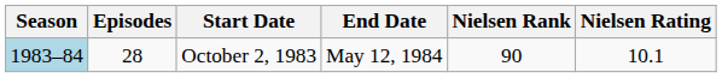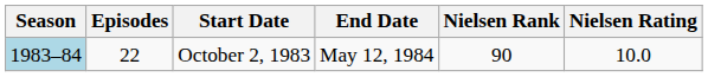 <table class="wikitable" style="text-align:center">
 <tr>
 <th>Season</th>
 <th>Episodes</th>
 <th>Start Date</th>
 <th>End Date</th>
 <th>Nielsen Rank</th>
 <th>Nielsen Rating</th>
 </tr>
 <tr>
 <td style="background: lightblue;">1983–84</td>
-<td>28</td>
+<td>22</td>
 <td>October 2, 1983</td>
 <td rowspan=6>May 12, 1984</td>
 <td rowspan=8>90</td>
-<td>10.1</td>
+<td>10.0</td>
 </tr>
 </table>
